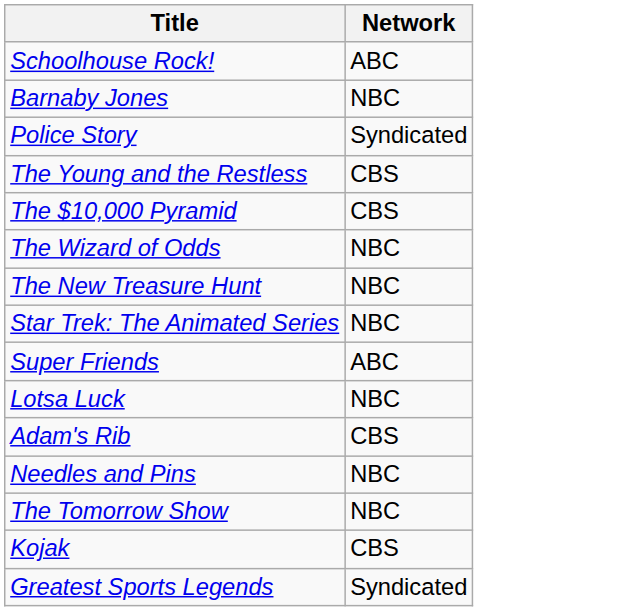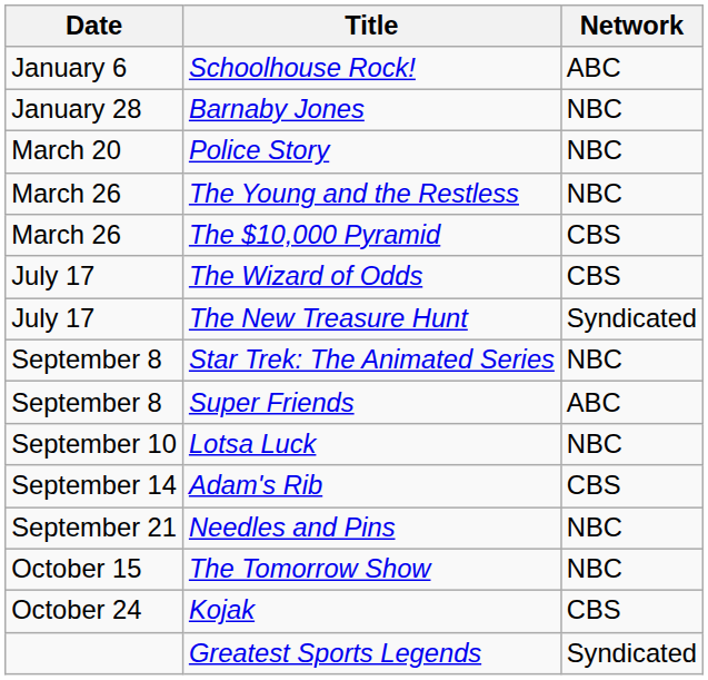 <table class="wikitable sortable">
 <tr>
+<th>Date</th>
 <th>Title</th>
 <th>Network</th>
 </tr>
 <tr>
+<td>January 6</td>
 <td><em><a href='#'>Schoolhouse Rock!</a></em></td>
 <td>ABC</td>
 </tr>
 <tr>
+<td>January 28</td>
 <td><em><a href='#'>Barnaby Jones</a></em></td>
 <td>NBC</td>
 </tr>
 <tr>
+<td>March 20</td>
 <td><em><a href='#'>Police Story</a></em></td>
-<td>Syndicated</td>
+<td>NBC</td>
 </tr>
 <tr>
+<td>March 26</td>
 <td><em><a href='#'>The Young and the Restless</a></em></td>
-<td>CBS</td>
+<td>NBC</td>
 </tr>
 <tr>
+<td>March 26</td>
 <td><em><a href='#'>The $10,000 Pyramid</a></em></td>
 <td>CBS</td>
 </tr>
 <tr>
+<td>July 17</td>
 <td><em><a href='#'>The Wizard of Odds</a></em></td>
-<td>NBC</td>
+<td>CBS</td>
 </tr>
 <tr>
+<td>July 17</td>
 <td><em><a href='#'>The New Treasure Hunt</a></em></td>
-<td>NBC</td>
+<td>Syndicated</td>
 </tr>
 <tr>
+<td>September 8</td>
 <td><em><a href='#'>Star Trek: The Animated Series</a></em></td>
 <td>NBC</td>
 </tr>
 <tr>
+<td>September 8</td>
 <td><em><a href='#'>Super Friends</a></em></td>
 <td>ABC</td>
 </tr>
 <tr>
+<td>September 10</td>
 <td><em><a href='#'>Lotsa Luck</a></em></td>
 <td>NBC</td>
 </tr>
 <tr>
+<td>September 14</td>
 <td><em><a href='#'>Adam's Rib</a></em></td>
 <td>CBS</td>
 </tr>
 <tr>
+<td>September 21</td>
 <td><em><a href='#'>Needles and Pins</a></em></td>
 <td>NBC</td>
 </tr>
 <tr>
+<td>October 15</td>
 <td><em><a href='#'>The Tomorrow Show</a></em></td>
 <td>NBC</td>
 </tr>
 <tr>
+<td>October 24</td>
 <td><em><a href='#'>Kojak</a></em></td>
 <td>CBS</td>
 </tr>
 <tr>
+<td></td>
 <td><em><a href='#'>Greatest Sports Legends</a></em></td>
 <td>Syndicated</td>
 </tr>
 </table>
